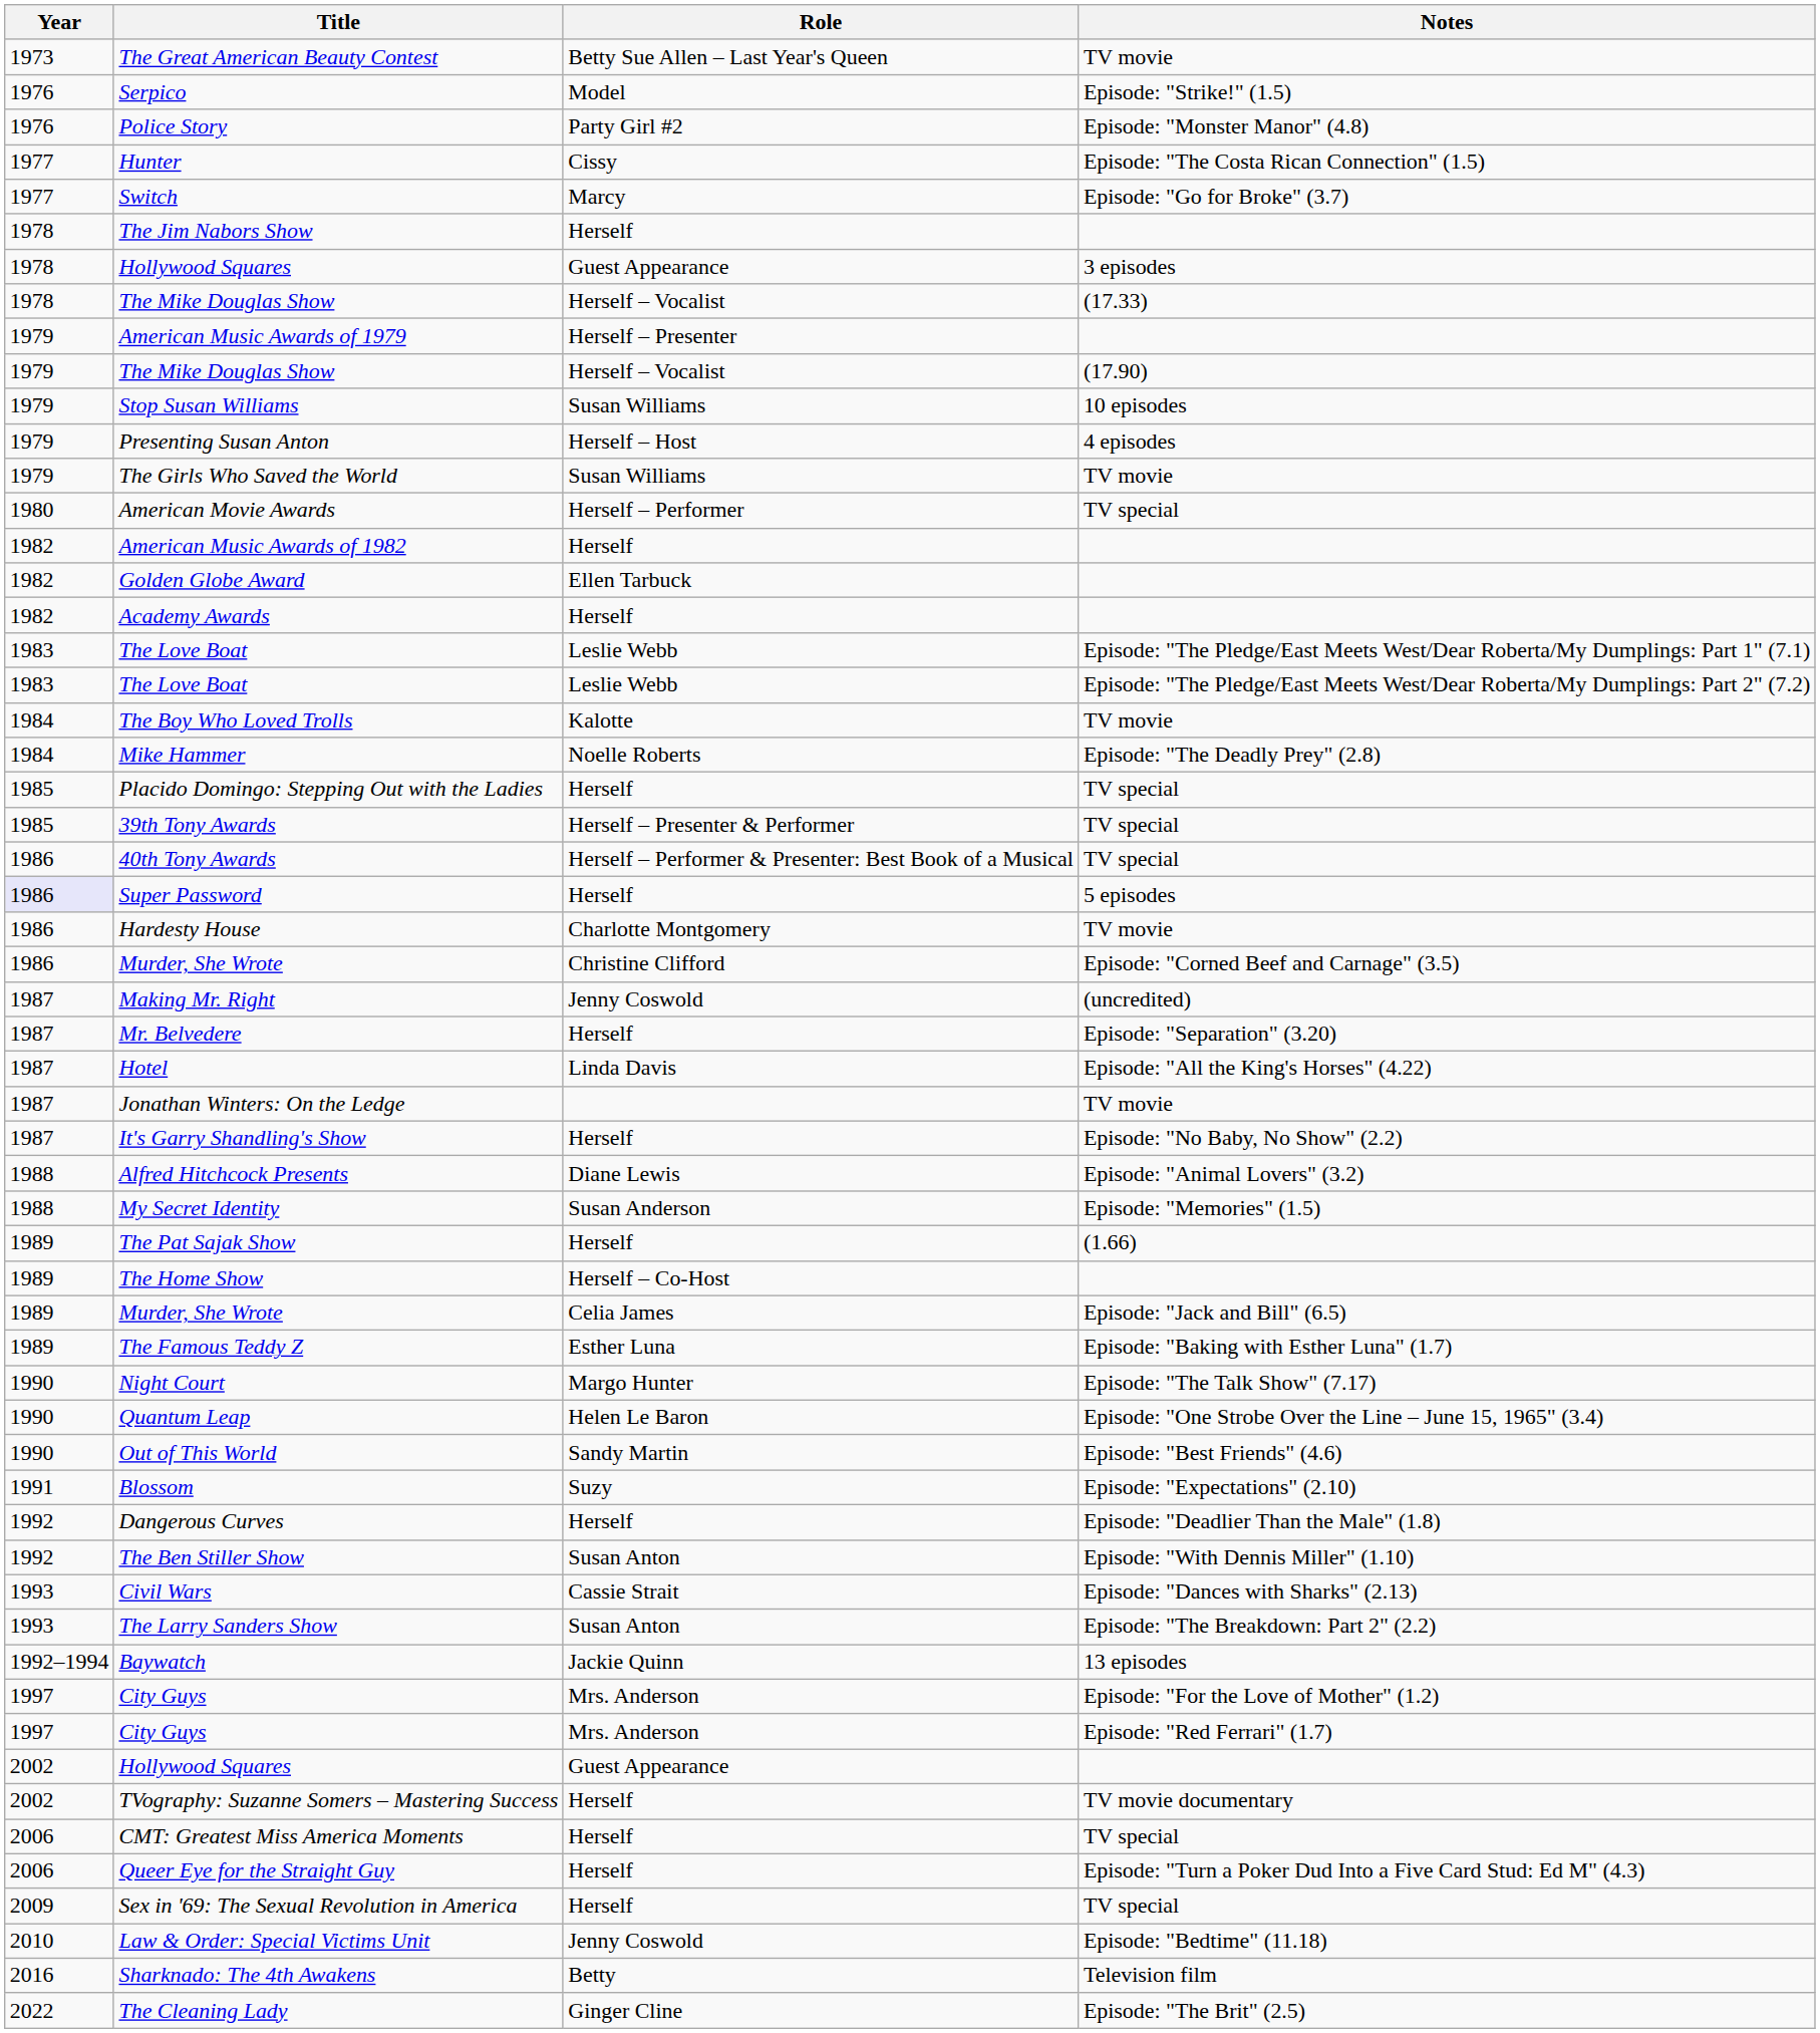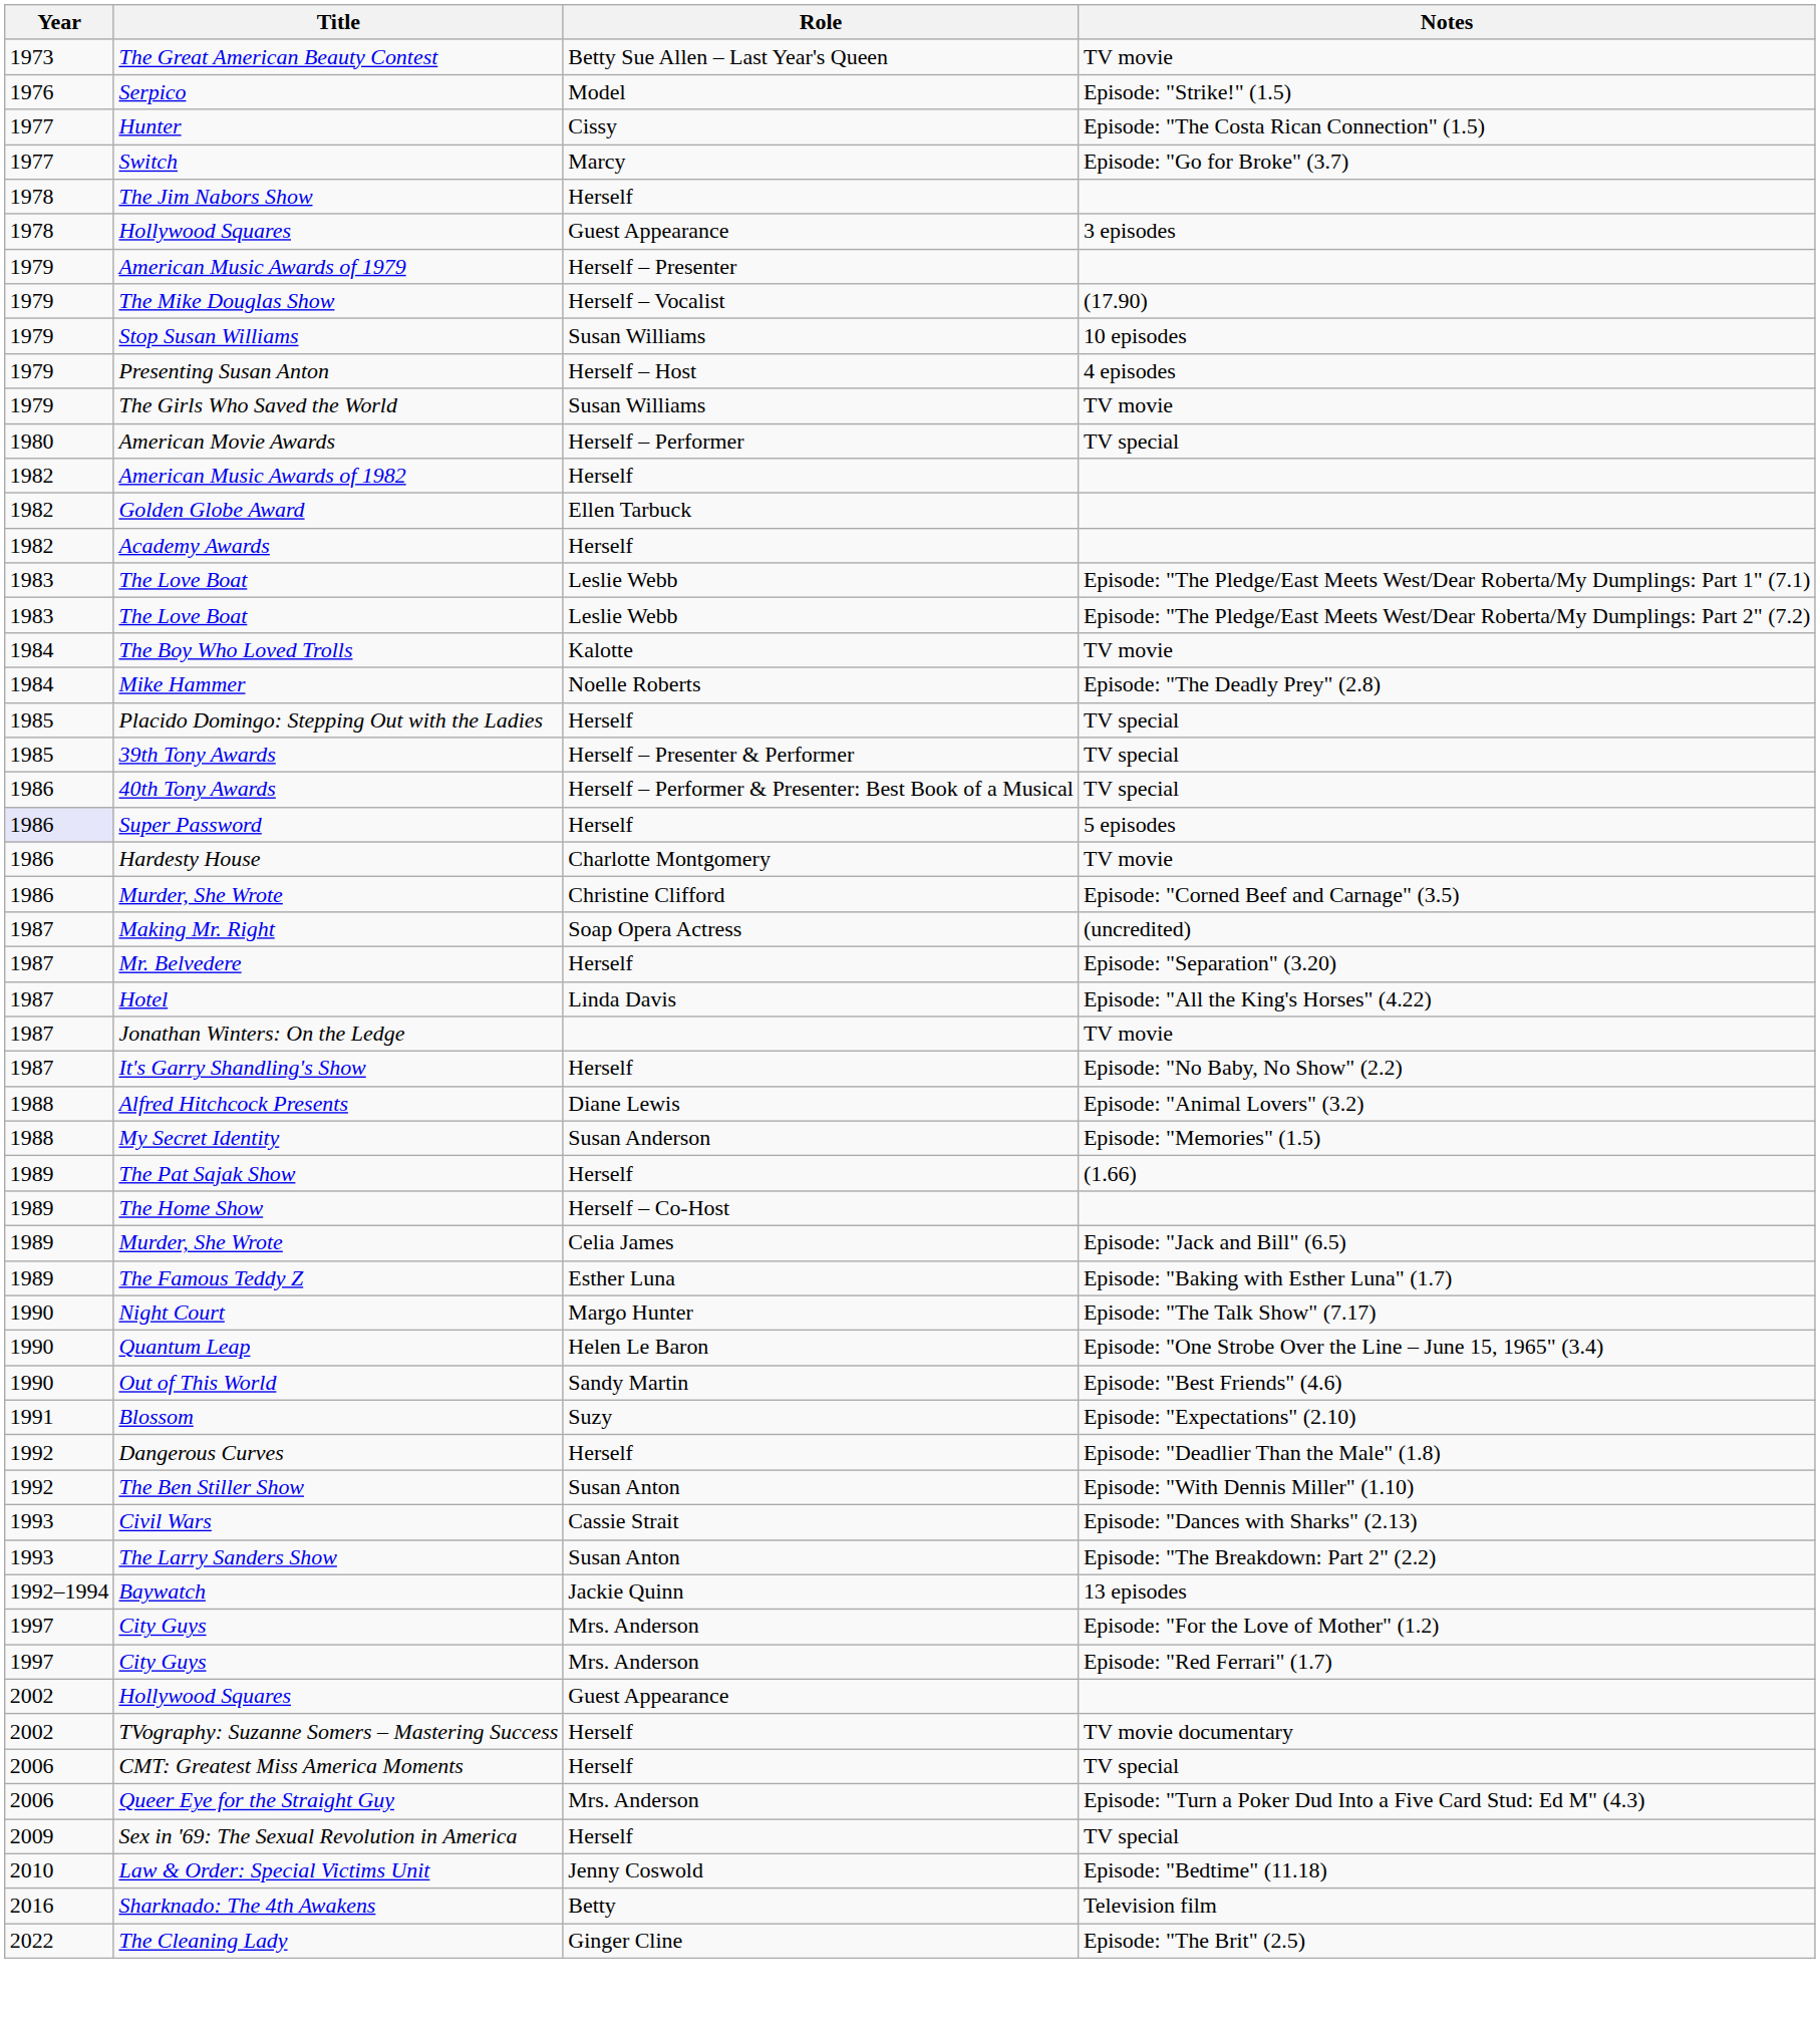 <table class="wikitable sortable">
 <tr>
 <th scope="col">Year</th>
 <th scope="col">Title</th>
 <th scope="col">Role</th>
 <th scope="col">Notes</th>
 </tr>
 <tr>
 <td>1973</td>
 <td><em><a href='#'>The Great American Beauty Contest</a></em></td>
 <td>Betty Sue Allen – Last Year's Queen</td>
 <td>TV movie</td>
 </tr>
 <tr>
 <td>1976</td>
 <td><em><a href='#'>Serpico</a></em></td>
 <td>Model</td>
 <td>Episode: "Strike!" (1.5)</td>
-</tr>
-<tr>
-<td>1976</td>
-<td><em><a href='#'>Police Story</a></em></td>
-<td>Party Girl #2</td>
-<td>Episode: "Monster Manor" (4.8)</td>
 </tr>
 <tr>
 <td>1977</td>
 <td><em><a href='#'>Hunter</a></em></td>
 <td>Cissy</td>
 <td>Episode: "The Costa Rican Connection" (1.5)</td>
 </tr>
 <tr>
 <td>1977</td>
 <td><em><a href='#'>Switch</a></em></td>
 <td>Marcy</td>
 <td>Episode: "Go for Broke" (3.7)</td>
 </tr>
 <tr>
 <td>1978</td>
 <td><em><a href='#'>The Jim Nabors Show</a></em></td>
 <td>Herself</td>
 <td></td>
 </tr>
 <tr>
 <td>1978</td>
 <td><em><a href='#'>Hollywood Squares</a></em></td>
 <td>Guest Appearance</td>
 <td>3 episodes</td>
-</tr>
-<tr>
-<td>1978</td>
-<td><em><a href='#'>The Mike Douglas Show</a></em></td>
-<td>Herself – Vocalist</td>
-<td>(17.33)</td>
 </tr>
 <tr>
 <td>1979</td>
 <td><em><a href='#'>American Music Awards of 1979</a></em></td>
 <td>Herself – Presenter</td>
 <td></td>
 </tr>
 <tr>
 <td>1979</td>
 <td><em><a href='#'>The Mike Douglas Show</a></em></td>
 <td>Herself – Vocalist</td>
 <td>(17.90)</td>
 </tr>
 <tr>
 <td>1979</td>
 <td><em><a href='#'>Stop Susan Williams</a></em></td>
 <td>Susan Williams</td>
 <td>10 episodes</td>
 </tr>
 <tr>
 <td>1979</td>
 <td><em>Presenting Susan Anton</em></td>
 <td>Herself – Host</td>
 <td>4 episodes</td>
 </tr>
 <tr>
 <td>1979</td>
 <td><em>The Girls Who Saved the World</em></td>
 <td>Susan Williams</td>
 <td>TV movie</td>
 </tr>
 <tr>
 <td>1980</td>
 <td><em>American Movie Awards</em></td>
 <td>Herself – Performer</td>
 <td>TV special</td>
 </tr>
 <tr>
 <td>1982</td>
 <td><em><a href='#'>American Music Awards of 1982</a></em></td>
 <td>Herself</td>
 <td></td>
 </tr>
 <tr>
 <td>1982</td>
 <td><em><a href='#'>Golden Globe Award</a></em></td>
 <td>Ellen Tarbuck</td>
 <td></td>
 </tr>
 <tr>
 <td>1982</td>
 <td><em><a href='#'>Academy Awards</a></em></td>
 <td>Herself</td>
 <td></td>
 </tr>
 <tr>
 <td>1983</td>
 <td><em><a href='#'>The Love Boat</a></em></td>
 <td>Leslie Webb</td>
 <td>Episode: "The Pledge/East Meets West/Dear Roberta/My Dumplings: Part 1" (7.1)</td>
 </tr>
 <tr>
 <td>1983</td>
 <td><em><a href='#'>The Love Boat</a></em></td>
 <td>Leslie Webb</td>
 <td>Episode: "The Pledge/East Meets West/Dear Roberta/My Dumplings: Part 2" (7.2)</td>
 </tr>
 <tr>
 <td>1984</td>
 <td><em><a href='#'>The Boy Who Loved Trolls</a></em></td>
 <td>Kalotte</td>
 <td>TV movie</td>
 </tr>
 <tr>
 <td>1984</td>
 <td><em><a href='#'>Mike Hammer</a></em></td>
 <td>Noelle Roberts</td>
 <td>Episode: "The Deadly Prey" (2.8)</td>
 </tr>
 <tr>
 <td>1985</td>
 <td><em>Placido Domingo: Stepping Out with the Ladies</em></td>
 <td>Herself</td>
 <td>TV special</td>
 </tr>
 <tr>
 <td>1985</td>
 <td><em><a href='#'>39th Tony Awards</a></em></td>
 <td>Herself – Presenter & Performer</td>
 <td>TV special</td>
 </tr>
 <tr>
 <td>1986</td>
 <td><em><a href='#'>40th Tony Awards</a></em></td>
 <td>Herself – Performer & Presenter: Best Book of a Musical</td>
 <td>TV special</td>
 </tr>
 <tr>
 <td style="background: lavender;">1986</td>
 <td><em><a href='#'>Super Password</a></em></td>
 <td>Herself</td>
 <td>5 episodes</td>
 </tr>
 <tr>
 <td>1986</td>
 <td><em>Hardesty House</em></td>
 <td>Charlotte Montgomery</td>
 <td>TV movie</td>
 </tr>
 <tr>
 <td>1986</td>
 <td><em><a href='#'>Murder, She Wrote</a></em></td>
 <td>Christine Clifford</td>
 <td>Episode: "Corned Beef and Carnage" (3.5)</td>
 </tr>
 <tr>
 <td>1987</td>
 <td><em><a href='#'>Making Mr. Right</a></em></td>
-<td>Jenny Coswold</td>
+<td>Soap Opera Actress</td>
 <td>(uncredited)</td>
 </tr>
 <tr>
 <td>1987</td>
 <td><em><a href='#'>Mr. Belvedere</a></em></td>
 <td>Herself</td>
 <td>Episode: "Separation" (3.20)</td>
 </tr>
 <tr>
 <td>1987</td>
 <td><em><a href='#'>Hotel</a></em></td>
 <td>Linda Davis</td>
 <td>Episode: "All the King's Horses" (4.22)</td>
 </tr>
 <tr>
 <td>1987</td>
 <td><em>Jonathan Winters: On the Ledge</em></td>
 <td></td>
 <td>TV movie</td>
 </tr>
 <tr>
 <td>1987</td>
 <td><em><a href='#'>It's Garry Shandling's Show</a></em></td>
 <td>Herself</td>
 <td>Episode: "No Baby, No Show" (2.2)</td>
 </tr>
 <tr>
 <td>1988</td>
 <td><em><a href='#'>Alfred Hitchcock Presents</a></em></td>
 <td>Diane Lewis</td>
 <td>Episode: "Animal Lovers" (3.2)</td>
 </tr>
 <tr>
 <td>1988</td>
 <td><em><a href='#'>My Secret Identity</a></em></td>
 <td>Susan Anderson</td>
 <td>Episode: "Memories" (1.5)</td>
 </tr>
 <tr>
 <td>1989</td>
 <td><em><a href='#'>The Pat Sajak Show</a></em></td>
 <td>Herself</td>
 <td>(1.66)</td>
 </tr>
 <tr>
 <td>1989</td>
 <td><em><a href='#'>The Home Show</a></em></td>
 <td>Herself – Co-Host</td>
 <td></td>
 </tr>
 <tr>
 <td>1989</td>
 <td><em><a href='#'>Murder, She Wrote</a></em></td>
 <td>Celia James</td>
 <td>Episode: "Jack and Bill" (6.5)</td>
 </tr>
 <tr>
 <td>1989</td>
 <td><em><a href='#'>The Famous Teddy Z</a></em></td>
 <td>Esther Luna</td>
 <td>Episode: "Baking with Esther Luna" (1.7)</td>
 </tr>
 <tr>
 <td>1990</td>
 <td><em><a href='#'>Night Court</a></em></td>
 <td>Margo Hunter</td>
 <td>Episode: "The Talk Show" (7.17)</td>
 </tr>
 <tr>
 <td>1990</td>
 <td><em><a href='#'>Quantum Leap</a></em></td>
 <td>Helen Le Baron</td>
 <td>Episode: "One Strobe Over the Line – June 15, 1965" (3.4)</td>
 </tr>
 <tr>
 <td>1990</td>
 <td><em><a href='#'>Out of This World</a></em></td>
 <td>Sandy Martin</td>
 <td>Episode: "Best Friends" (4.6)</td>
 </tr>
 <tr>
 <td>1991</td>
 <td><em><a href='#'>Blossom</a></em></td>
 <td>Suzy</td>
 <td>Episode: "Expectations" (2.10)</td>
 </tr>
 <tr>
 <td>1992</td>
 <td><em>Dangerous Curves</em></td>
 <td>Herself</td>
 <td>Episode: "Deadlier Than the Male" (1.8)</td>
 </tr>
 <tr>
 <td>1992</td>
 <td><em><a href='#'>The Ben Stiller Show</a></em></td>
 <td>Susan Anton</td>
 <td>Episode: "With Dennis Miller" (1.10)</td>
 </tr>
 <tr>
 <td>1993</td>
 <td><em><a href='#'>Civil Wars</a></em></td>
 <td>Cassie Strait</td>
 <td>Episode: "Dances with Sharks" (2.13)</td>
 </tr>
 <tr>
 <td>1993</td>
 <td><em><a href='#'>The Larry Sanders Show</a></em></td>
 <td>Susan Anton</td>
 <td>Episode: "The Breakdown: Part 2" (2.2)</td>
 </tr>
 <tr>
 <td>1992–1994</td>
 <td><em><a href='#'>Baywatch</a></em></td>
 <td>Jackie Quinn</td>
 <td>13 episodes</td>
 </tr>
 <tr>
 <td>1997</td>
 <td><em><a href='#'>City Guys</a></em></td>
 <td>Mrs. Anderson</td>
 <td>Episode: "For the Love of Mother" (1.2)</td>
 </tr>
 <tr>
 <td>1997</td>
 <td><em><a href='#'>City Guys</a></em></td>
 <td>Mrs. Anderson</td>
 <td>Episode: "Red Ferrari" (1.7)</td>
 </tr>
 <tr>
 <td>2002</td>
 <td><em><a href='#'>Hollywood Squares</a></em></td>
 <td>Guest Appearance</td>
 <td></td>
 </tr>
 <tr>
 <td>2002</td>
 <td><em>TVography: Suzanne Somers – Mastering Success</em></td>
 <td>Herself</td>
 <td>TV movie documentary</td>
 </tr>
 <tr>
 <td>2006</td>
 <td><em>CMT: Greatest Miss America Moments</em></td>
 <td>Herself</td>
 <td>TV special</td>
 </tr>
 <tr>
 <td>2006</td>
 <td><em><a href='#'>Queer Eye for the Straight Guy</a></em></td>
-<td>Herself</td>
+<td>Mrs. Anderson</td>
 <td>Episode: "Turn a Poker Dud Into a Five Card Stud: Ed M" (4.3)</td>
 </tr>
 <tr>
 <td>2009</td>
 <td><em>Sex in '69: The Sexual Revolution in America</em></td>
 <td>Herself</td>
 <td>TV special</td>
 </tr>
 <tr>
 <td>2010</td>
 <td><em><a href='#'>Law & Order: Special Victims Unit</a></em></td>
 <td>Jenny Coswold</td>
 <td>Episode: "Bedtime" (11.18)</td>
 </tr>
 <tr>
 <td>2016</td>
 <td><em><a href='#'>Sharknado: The 4th Awakens</a></em></td>
 <td>Betty</td>
 <td>Television film</td>
 </tr>
 <tr>
 <td>2022</td>
 <td><em><a href='#'>The Cleaning Lady</a></em></td>
 <td>Ginger Cline</td>
 <td>Episode: "The Brit" (2.5)</td>
 </tr>
 </table>
